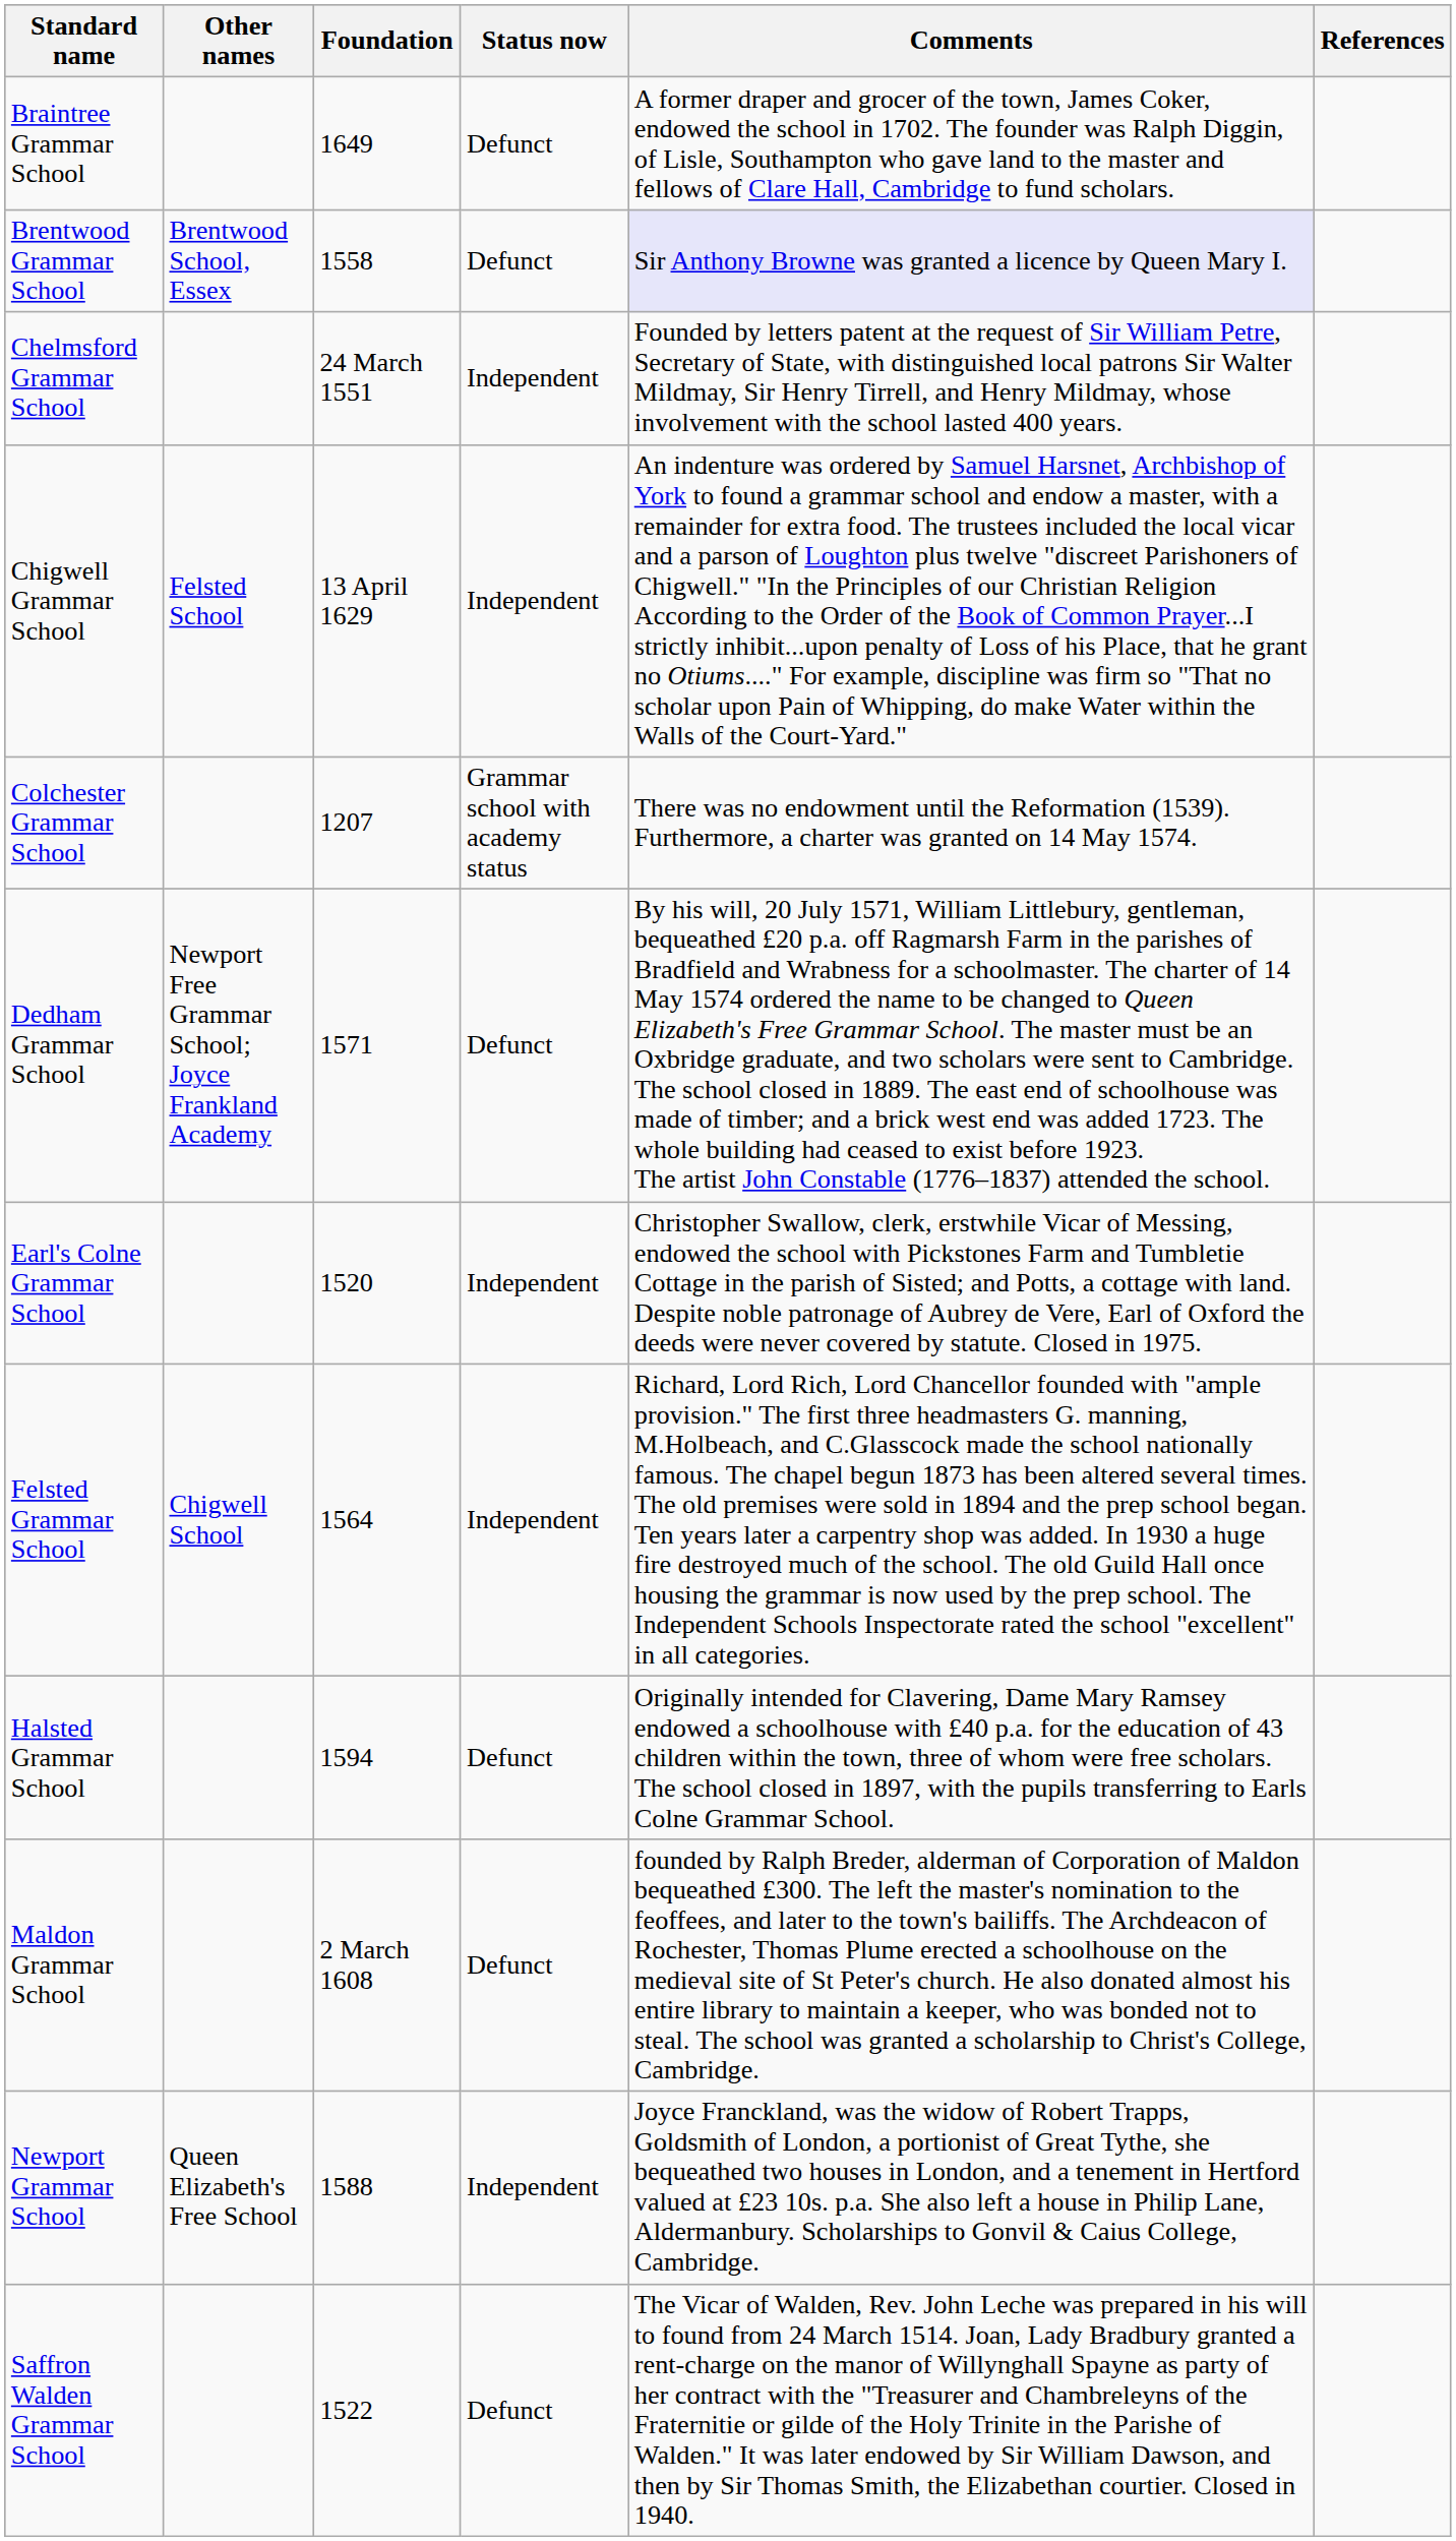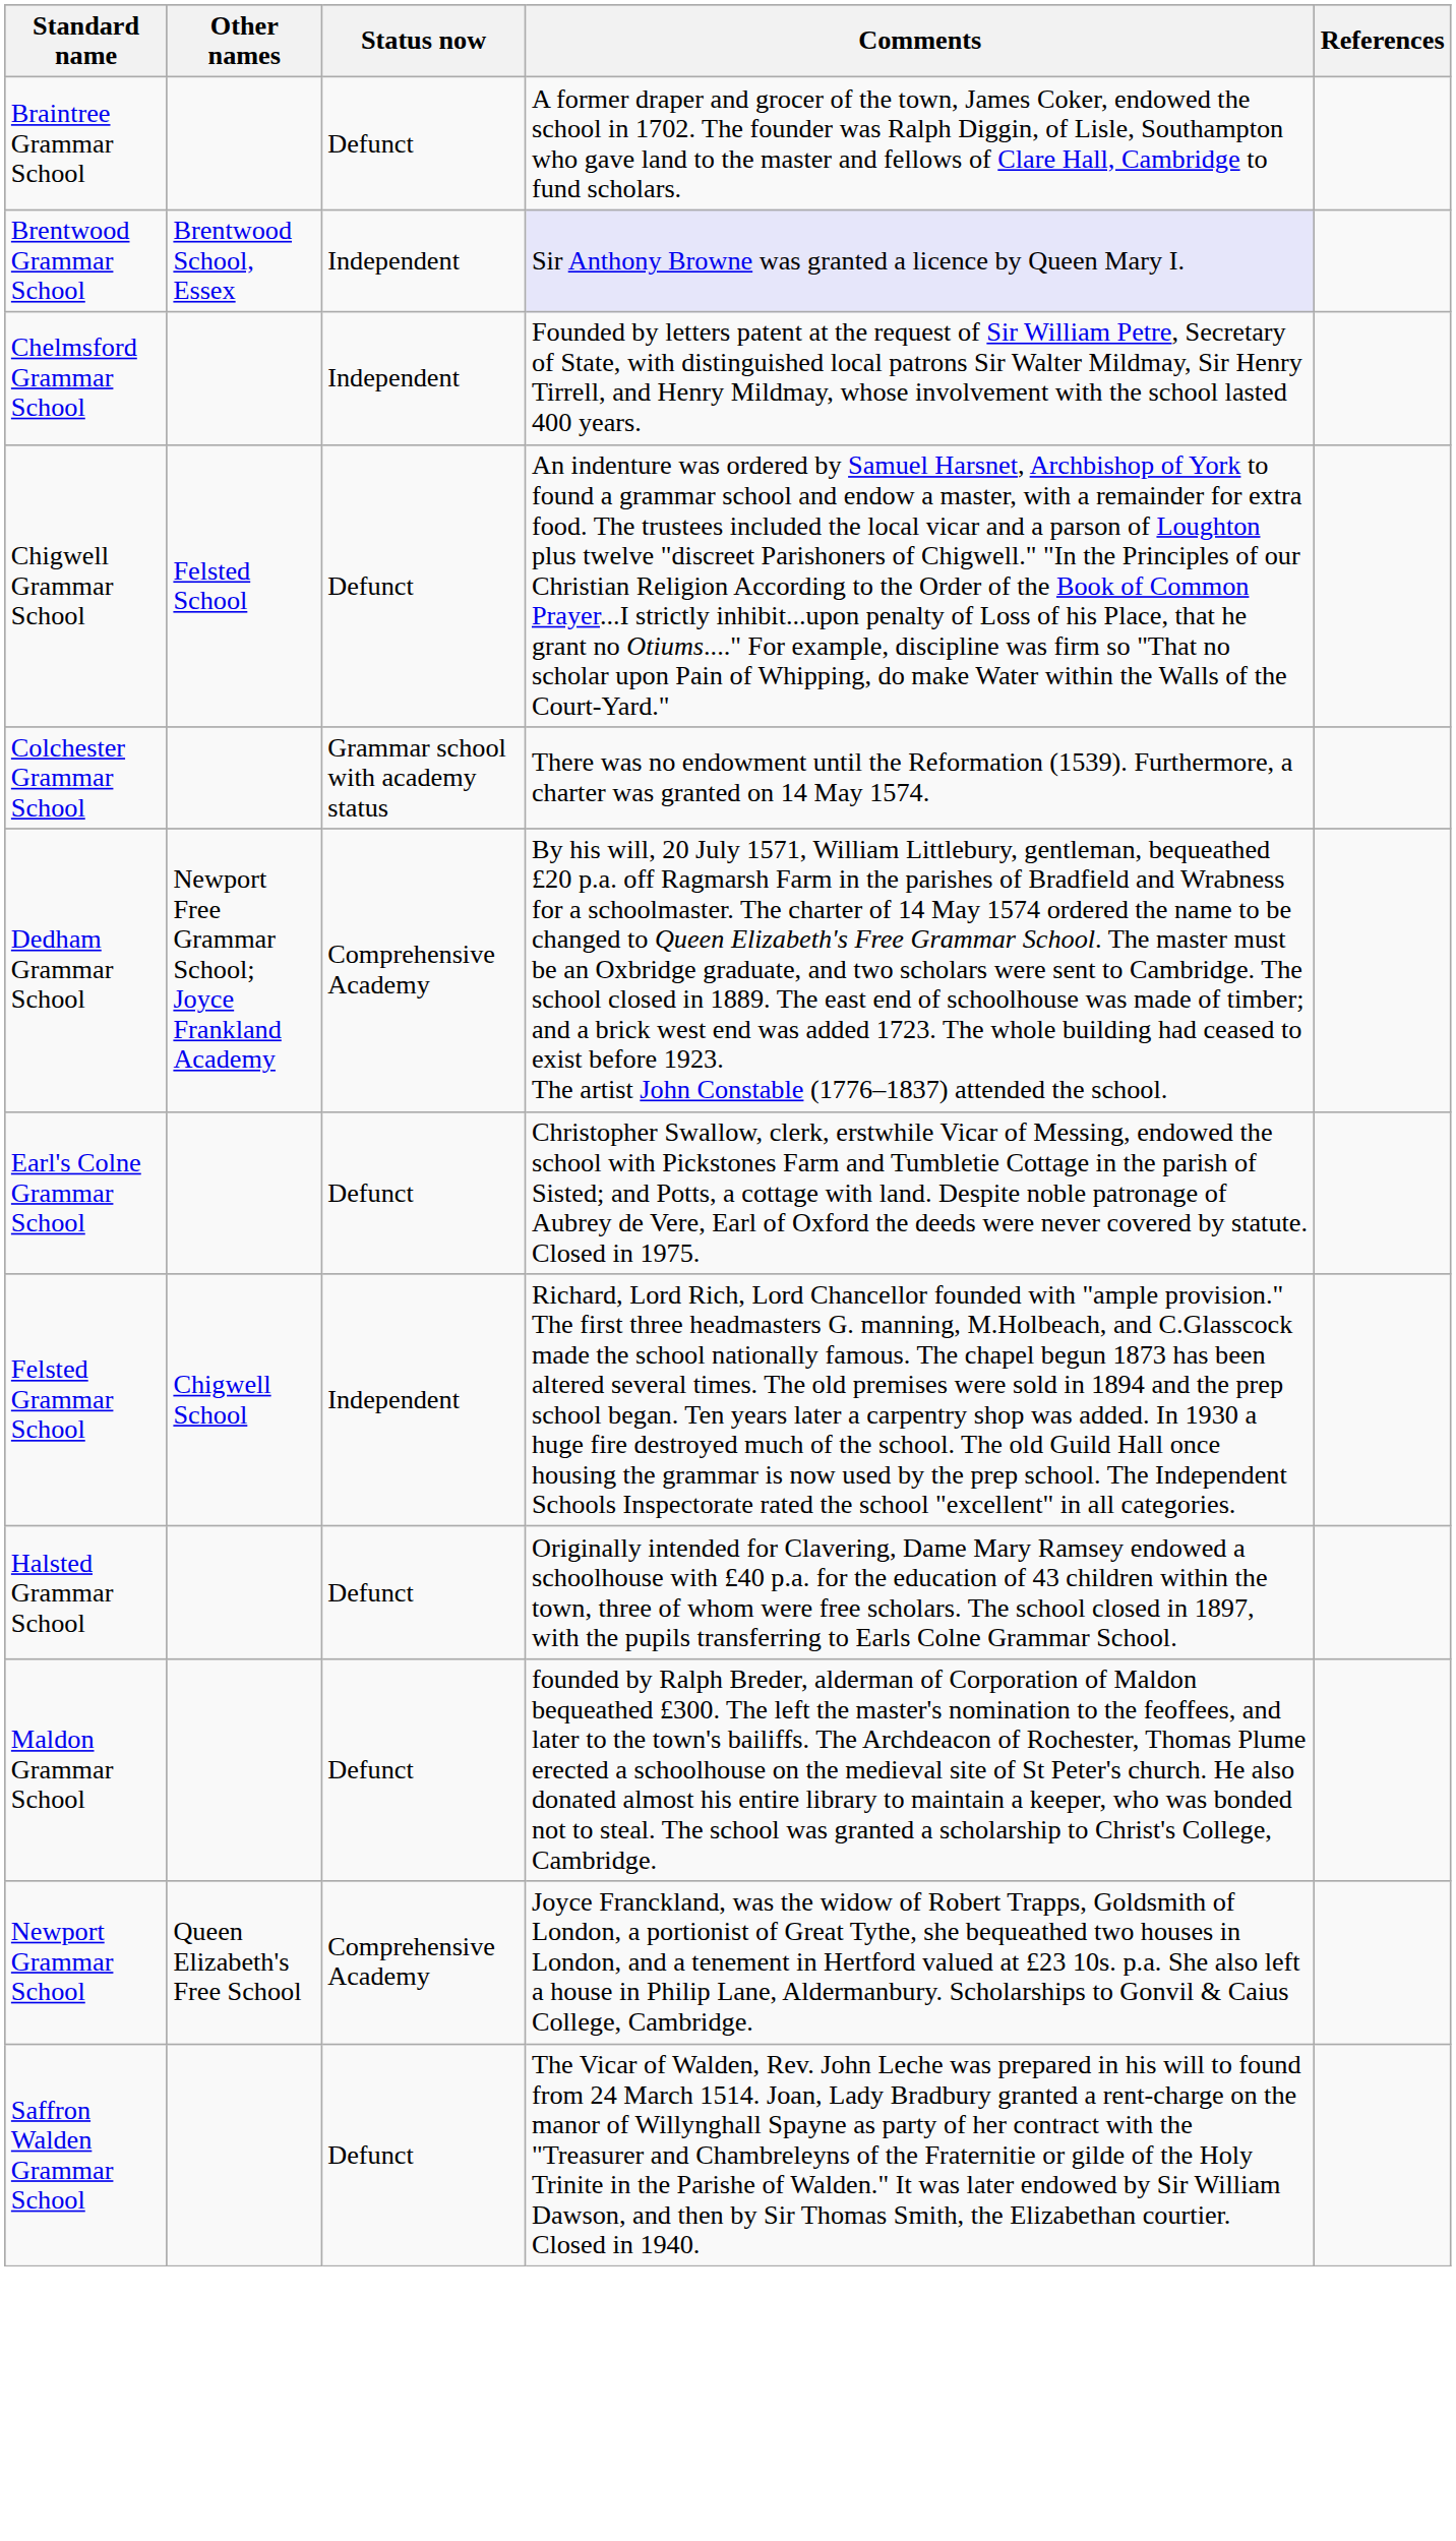 <table class="wikitable">
 <tr>
 <th>Standard name</th>
 <th>Other names</th>
-<th>Foundation</th>
 <th>Status now</th>
 <th>Comments</th>
 <th>References</th>
 </tr>
 <tr>
 <td><a href='#'>Braintree</a> Grammar School</td>
 <td></td>
-<td>1649</td>
 <td>Defunct</td>
 <td>A former draper and grocer of the town, James Coker, endowed the school in 1702. The founder was Ralph Diggin, of Lisle, Southampton who gave land to the master and fellows of <a href='#'>Clare Hall, Cambridge</a> to fund scholars.</td>
 <td></td>
 </tr>
 <tr>
 <td><a href='#'>Brentwood Grammar School</a></td>
 <td><a href='#'>Brentwood School, Essex</a></td>
-<td>1558</td>
-<td>Defunct</td>
+<td>Independent</td>
 <td style="background: lavender;">Sir <a href='#'>Anthony Browne</a> was granted a licence by Queen Mary I.</td>
 <td></td>
 </tr>
 <tr>
 <td><a href='#'>Chelmsford Grammar School</a></td>
 <td></td>
-<td>24 March 1551</td>
 <td>Independent</td>
 <td>Founded by letters patent at the request of <a href='#'>Sir William Petre</a>, Secretary of State, with distinguished local patrons Sir Walter Mildmay, Sir Henry Tirrell, and Henry Mildmay, whose involvement with the school lasted 400 years.</td>
 <td></td>
 </tr>
 <tr>
 <td>Chigwell Grammar School</td>
 <td><a href='#'>Felsted School</a></td>
-<td>13 April 1629</td>
-<td>Independent</td>
+<td>Defunct</td>
 <td>An indenture was ordered by <a href='#'>Samuel Harsnet</a>, <a href='#'>Archbishop of York</a> to found a grammar school and endow a master, with a remainder for extra food. The trustees included the local vicar and a parson of <a href='#'>Loughton</a> plus twelve "discreet Parishoners of Chigwell." "In the Principles of our Christian Religion According to the Order of the <a href='#'>Book of Common Prayer</a>...I strictly inhibit...upon penalty of Loss of his Place, that he grant no <em>Otiums</em>...." For example, discipline was firm so "That no scholar upon Pain of Whipping, do make Water within the Walls of the Court-Yard."</td>
 <td></td>
 </tr>
 <tr>
 <td><a href='#'>Colchester Grammar School</a></td>
 <td></td>
-<td>1207</td>
 <td>Grammar school with academy status</td>
 <td>There was no endowment until the Reformation (1539). Furthermore, a charter was granted on 14 May 1574.</td>
 <td></td>
 </tr>
 <tr>
 <td><a href='#'>Dedham</a> Grammar School</td>
 <td>Newport Free Grammar School;<br><a href='#'>Joyce Frankland Academy</a></td>
-<td>1571</td>
-<td>Defunct</td>
+<td>Comprehensive Academy</td>
 <td>By his will, 20 July 1571, William Littlebury, gentleman, bequeathed £20 p.a. off Ragmarsh Farm in the parishes of Bradfield and Wrabness for a schoolmaster. The charter of 14 May 1574 ordered the name to be changed to <em>Queen Elizabeth's Free Grammar School</em>. The master must be an Oxbridge graduate, and two scholars were sent to Cambridge. The school closed in 1889. The east end of schoolhouse was made of timber; and a brick west end was added 1723. The whole building had ceased to exist before 1923.<br>The artist <a href='#'>John Constable</a> (1776–1837) attended the school.</td>
 <td></td>
 </tr>
 <tr>
 <td><a href='#'>Earl's Colne Grammar School</a></td>
 <td></td>
-<td>1520</td>
-<td>Independent</td>
+<td>Defunct</td>
 <td>Christopher Swallow, clerk, erstwhile Vicar of Messing, endowed the school with Pickstones Farm and Tumbletie Cottage in the parish of Sisted; and Potts, a cottage with land. Despite noble patronage of Aubrey de Vere, Earl of Oxford the deeds were never covered by statute. Closed in 1975.</td>
 <td></td>
 </tr>
 <tr>
 <td><a href='#'>Felsted Grammar School</a></td>
 <td><a href='#'>Chigwell School</a></td>
-<td>1564</td>
 <td>Independent</td>
 <td>Richard, Lord Rich, Lord Chancellor founded with "ample provision." The first three headmasters G. manning, M.Holbeach, and C.Glasscock made the school nationally famous. The chapel begun 1873 has been altered several times. The old premises were sold in 1894 and the prep school began. Ten years later a carpentry shop was added. In 1930 a huge fire destroyed much of the school. The old Guild Hall once housing the grammar is now used by the prep school. The Independent Schools Inspectorate rated the school "excellent" in all categories.</td>
 <td></td>
 </tr>
 <tr>
 <td><a href='#'>Halsted</a> Grammar School</td>
 <td></td>
-<td>1594</td>
 <td>Defunct</td>
 <td>Originally intended for Clavering, Dame Mary Ramsey endowed a schoolhouse with £40 p.a. for the education of 43 children within the town, three of whom were free scholars. The school closed in 1897, with the pupils transferring to Earls Colne Grammar School.</td>
 <td></td>
 </tr>
 <tr>
 <td><a href='#'>Maldon</a> Grammar School</td>
 <td></td>
-<td>2 March 1608</td>
 <td>Defunct</td>
 <td>founded by Ralph Breder, alderman of Corporation of Maldon bequeathed £300. The left the master's nomination to the feoffees, and later to the town's bailiffs. The Archdeacon of Rochester, Thomas Plume erected a schoolhouse on the medieval site of St Peter's church. He also donated almost his entire library to maintain a keeper, who was bonded not to steal. The school was granted a scholarship to Christ's College, Cambridge.</td>
 <td></td>
 </tr>
 <tr>
 <td><a href='#'>Newport Grammar School</a></td>
 <td>Queen Elizabeth's Free School</td>
-<td>1588</td>
-<td>Independent</td>
+<td>Comprehensive Academy</td>
 <td>Joyce Franckland, was the widow of Robert Trapps, Goldsmith of London, a portionist of Great Tythe, she bequeathed two houses in London, and a tenement in Hertford valued at £23 10s. p.a. She also left a house in Philip Lane, Aldermanbury. Scholarships to Gonvil & Caius College, Cambridge.</td>
 <td></td>
 </tr>
 <tr>
 <td><a href='#'>Saffron Walden Grammar School</a></td>
 <td></td>
-<td>1522</td>
 <td>Defunct</td>
 <td>The Vicar of Walden, Rev. John Leche was prepared in his will to found from 24 March 1514. Joan, Lady Bradbury granted a rent-charge on the manor of Willynghall Spayne as party of her contract with the "Treasurer and Chambreleyns of the Fraternitie or gilde of the Holy Trinite in the Parishe of Walden." It was later endowed by Sir William Dawson, and then by Sir Thomas Smith, the Elizabethan courtier. Closed in 1940.</td>
 <td></td>
 </tr>
 </table>
